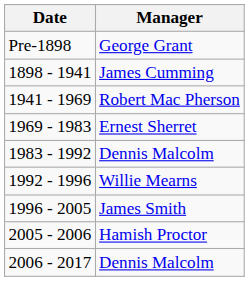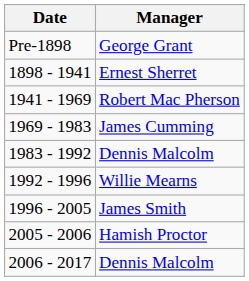 <table class="wikitable">
 <tr>
 <th>Date</th>
 <th>Manager</th>
 </tr>
 <tr>
 <td>Pre-1898</td>
 <td><a href='#'>George Grant</a></td>
 </tr>
 <tr>
 <td>1898 - 1941</td>
-<td><a href='#'>James Cumming</a></td>
+<td><a href='#'>Ernest Sherret</a></td>
 </tr>
 <tr>
 <td>1941 - 1969</td>
 <td><a href='#'>Robert Mac Pherson</a></td>
 </tr>
 <tr>
 <td>1969 - 1983</td>
-<td><a href='#'>Ernest Sherret</a></td>
+<td><a href='#'>James Cumming</a></td>
 </tr>
 <tr>
 <td>1983 - 1992</td>
 <td><a href='#'>Dennis Malcolm</a></td>
 </tr>
 <tr>
 <td>1992 - 1996</td>
 <td><a href='#'>Willie Mearns</a></td>
 </tr>
 <tr>
 <td>1996 - 2005</td>
 <td><a href='#'>James Smith</a></td>
 </tr>
 <tr>
 <td>2005 - 2006</td>
 <td><a href='#'>Hamish Proctor</a></td>
 </tr>
 <tr>
 <td>2006 - 2017</td>
 <td><a href='#'>Dennis Malcolm</a></td>
 </tr>
 </table>
